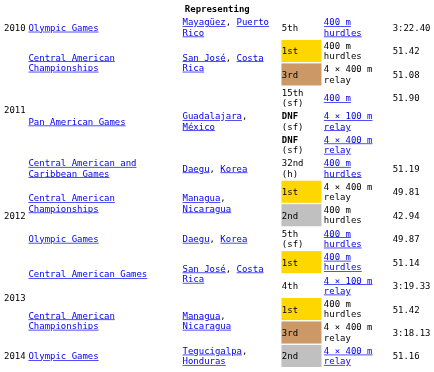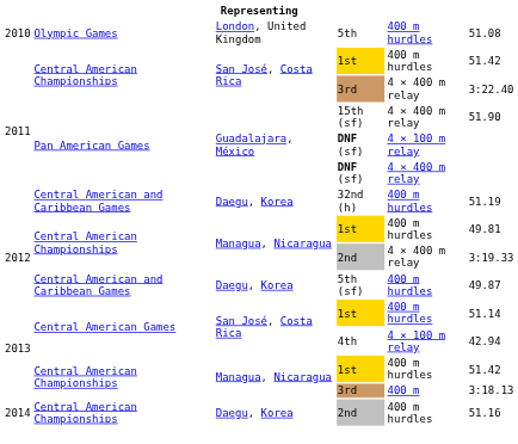 <table>
 <tr>
 <th colspan="6">Representing </th>
 </tr>
 <tr>
 <td>2010</td>
 <td><a href='#'>Olympic Games</a></td>
-<td><a href='#'>Mayagüez</a>, <a href='#'>Puerto Rico</a></td>
+<td><a href='#'>London</a>, United Kingdom</td>
 <td>5th</td>
 <td><a href='#'>400 m hurdles</a></td>
-<td>3:22.40</td>
+<td>51.08</td>
 </tr>
 <tr>
 <td rowspan ="6">2011</td>
 <td rowspan ="2"><a href='#'>Central American Championships</a></td>
 <td rowspan ="2"><a href='#'>San José</a>, <a href='#'>Costa Rica</a></td>
 <td bgcolor=gold>1st</td>
 <td>400 m hurdles</td>
 <td>51.42</td>
 </tr>
 <tr>
 <td bgcolor=cc9966>3rd</td>
 <td>4 × 400 m relay</td>
-<td>51.08</td>
+<td>3:22.40</td>
 </tr>
 <tr>
 <td rowspan ="3"><a href='#'>Pan American Games</a></td>
 <td rowspan ="3"><a href='#'>Guadalajara</a>, <a href='#'>México</a></td>
 <td>15th (sf)</td>
-<td><a href='#'>400 m</a></td>
+<td>4 × 400 m relay</td>
 <td>51.90</td>
 </tr>
 <tr>
 <td><strong>DNF</strong> (sf)</td>
 <td><a href='#'>4 × 100 m relay</a></td>
 <td></td>
 </tr>
 <tr>
 <td><strong>DNF</strong> (sf)</td>
 <td><a href='#'>4 × 400 m relay</a></td>
 <td></td>
 </tr>
 <tr>
 <td><a href='#'>Central American and Caribbean Games</a></td>
 <td><a href='#'>Daegu</a>, <a href='#'>Korea</a></td>
 <td>32nd (h)</td>
 <td><a href='#'>400 m hurdles</a></td>
 <td>51.19</td>
 </tr>
 <tr>
 <td rowspan ="3">2012</td>
 <td rowspan ="2"><a href='#'>Central American Championships</a></td>
 <td rowspan ="2"><a href='#'>Managua</a>, <a href='#'>Nicaragua</a></td>
 <td bgcolor=gold>1st</td>
-<td>4 × 400 m relay</td>
+<td>400 m hurdles</td>
 <td>49.81</td>
 </tr>
 <tr>
 <td bgcolor=silver>2nd</td>
-<td>400 m hurdles</td>
-<td>42.94</td>
+<td>4 × 400 m relay</td>
+<td>3:19.33</td>
 </tr>
 <tr>
-<td><a href='#'>Olympic Games</a></td>
+<td><a href='#'>Central American and Caribbean Games</a></td>
 <td><a href='#'>Daegu</a>, <a href='#'>Korea</a></td>
 <td>5th (sf)</td>
 <td><a href='#'>400 m hurdles</a></td>
 <td>49.87</td>
 </tr>
 <tr>
 <td rowspan=4>2013</td>
 <td rowspan=2><a href='#'>Central American Games</a></td>
 <td rowspan=2><a href='#'>San José</a>, <a href='#'>Costa Rica</a></td>
 <td bgcolor=gold>1st</td>
 <td><a href='#'>400 m hurdles</a></td>
 <td>51.14</td>
 </tr>
 <tr>
 <td>4th</td>
 <td><a href='#'>4 × 100 m relay</a></td>
-<td>3:19.33</td>
+<td>42.94</td>
 </tr>
 <tr>
 <td rowspan=2><a href='#'>Central American Championships</a></td>
 <td rowspan=2><a href='#'>Managua</a>, <a href='#'>Nicaragua</a></td>
 <td bgcolor=gold>1st</td>
 <td>400 m hurdles</td>
 <td>51.42</td>
 </tr>
 <tr>
 <td bgcolor="cc9966">3rd</td>
-<td>4 × 400 m relay</td>
+<td><a href='#'>400 m</a></td>
 <td>3:18.13</td>
 </tr>
 <tr>
 <td>2014</td>
-<td><a href='#'>Olympic Games</a></td>
-<td><a href='#'>Tegucigalpa</a>, <a href='#'>Honduras</a></td>
+<td><a href='#'>Central American Championships</a></td>
+<td><a href='#'>Daegu</a>, <a href='#'>Korea</a></td>
 <td bgcolor=silver>2nd</td>
-<td><a href='#'>4 × 400 m relay</a></td>
+<td>400 m hurdles</td>
 <td>51.16</td>
 </tr>
 </table>
